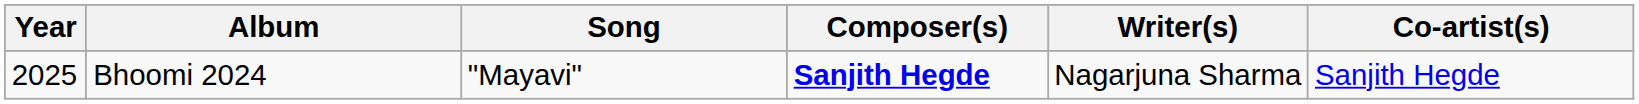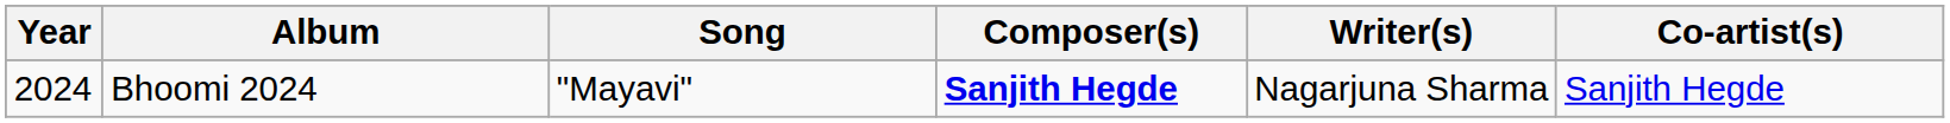 <table class="wikitable plainrowheaders">
 <tr>
 <th scope="col" width=5%><strong>Year</strong></th>
 <th scope="col" width=23%><strong>Album</strong></th>
 <th scope="col" width=20%><strong>Song</strong></th>
 <th scope="col" width=16%><strong>Composer(s)</strong></th>
 <th scope="col" width=16%><strong>Writer(s)</strong></th>
 <th scope="col" width=20%><strong>Co-artist(s)</strong></th>
 </tr>
 <tr>
-<td rowspan="1">2025</td>
+<td rowspan="1">2024</td>
 <td>Bhoomi 2024</td>
 <td>"Mayavi"</td>
 <td><strong><a href='#'>Sanjith Hegde</a></strong></td>
 <td>Nagarjuna Sharma</td>
 <td><a href='#'>Sanjith Hegde</a></td>
 </tr>
 </table>
